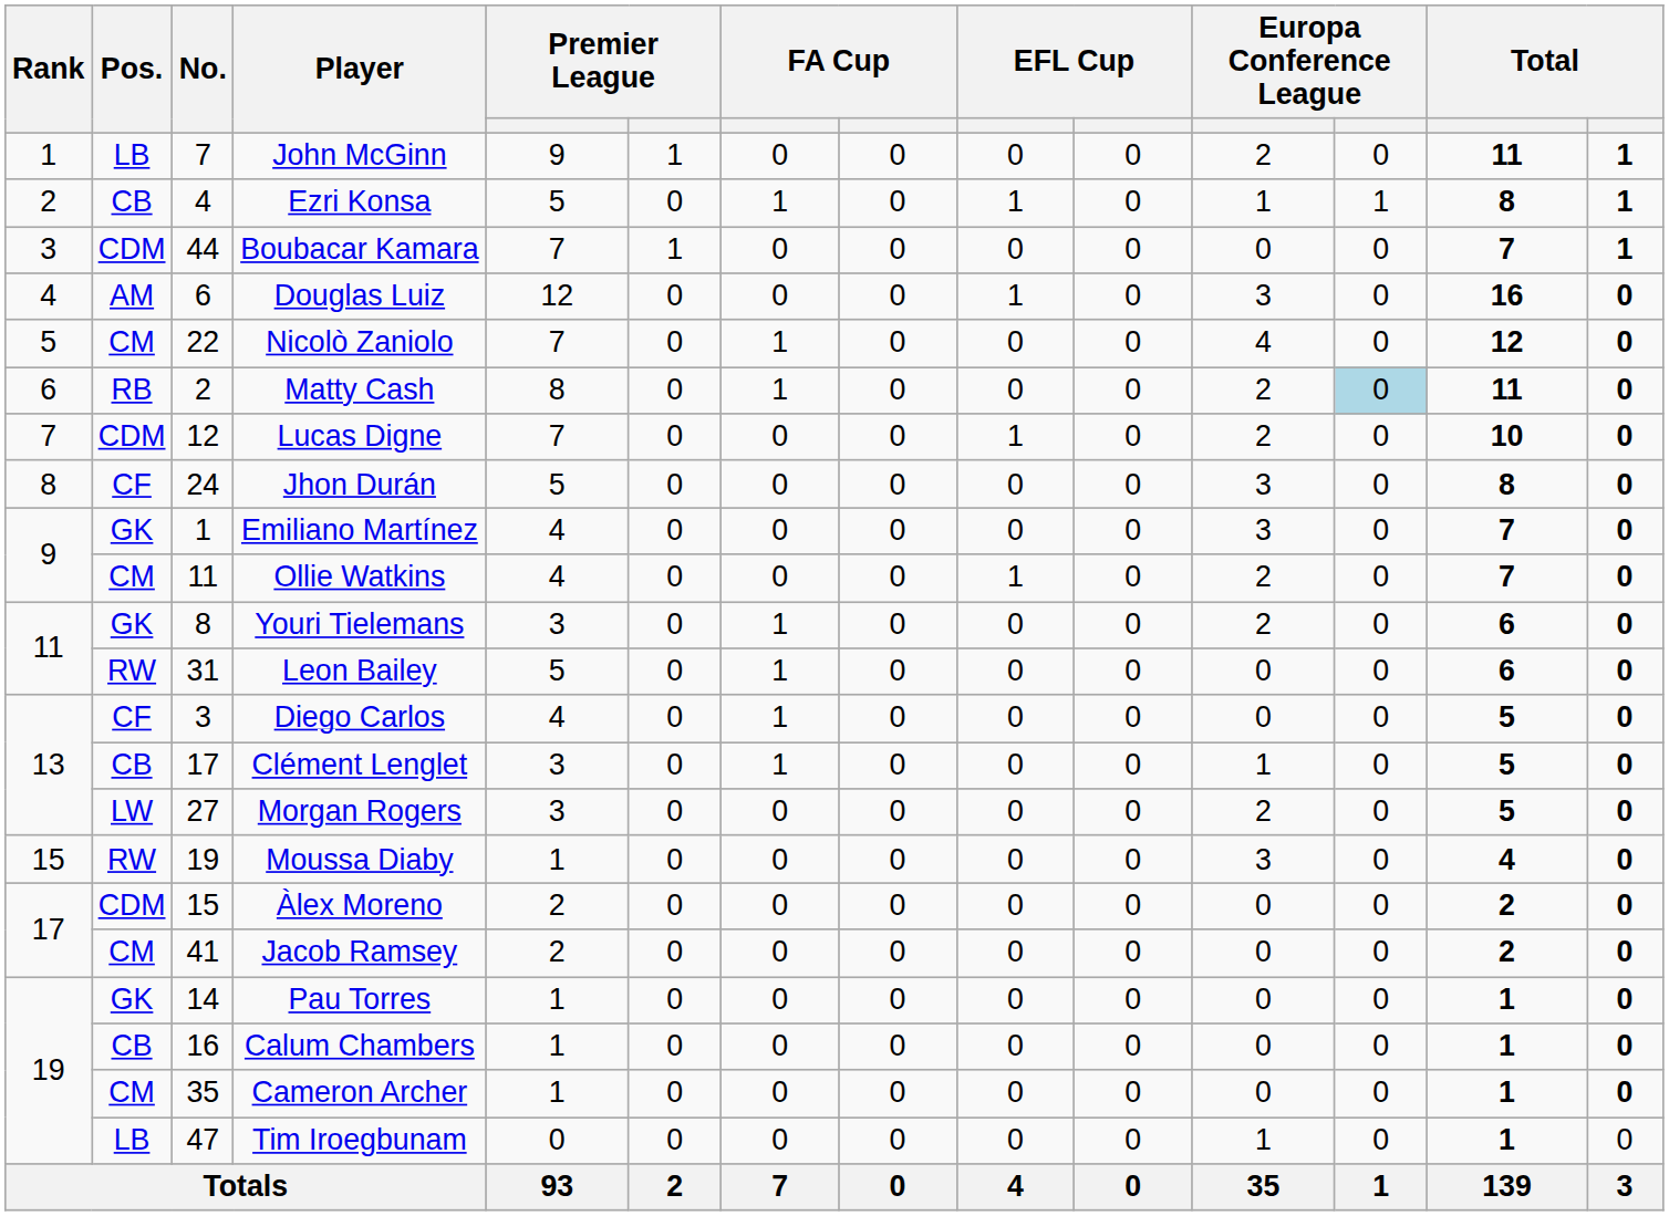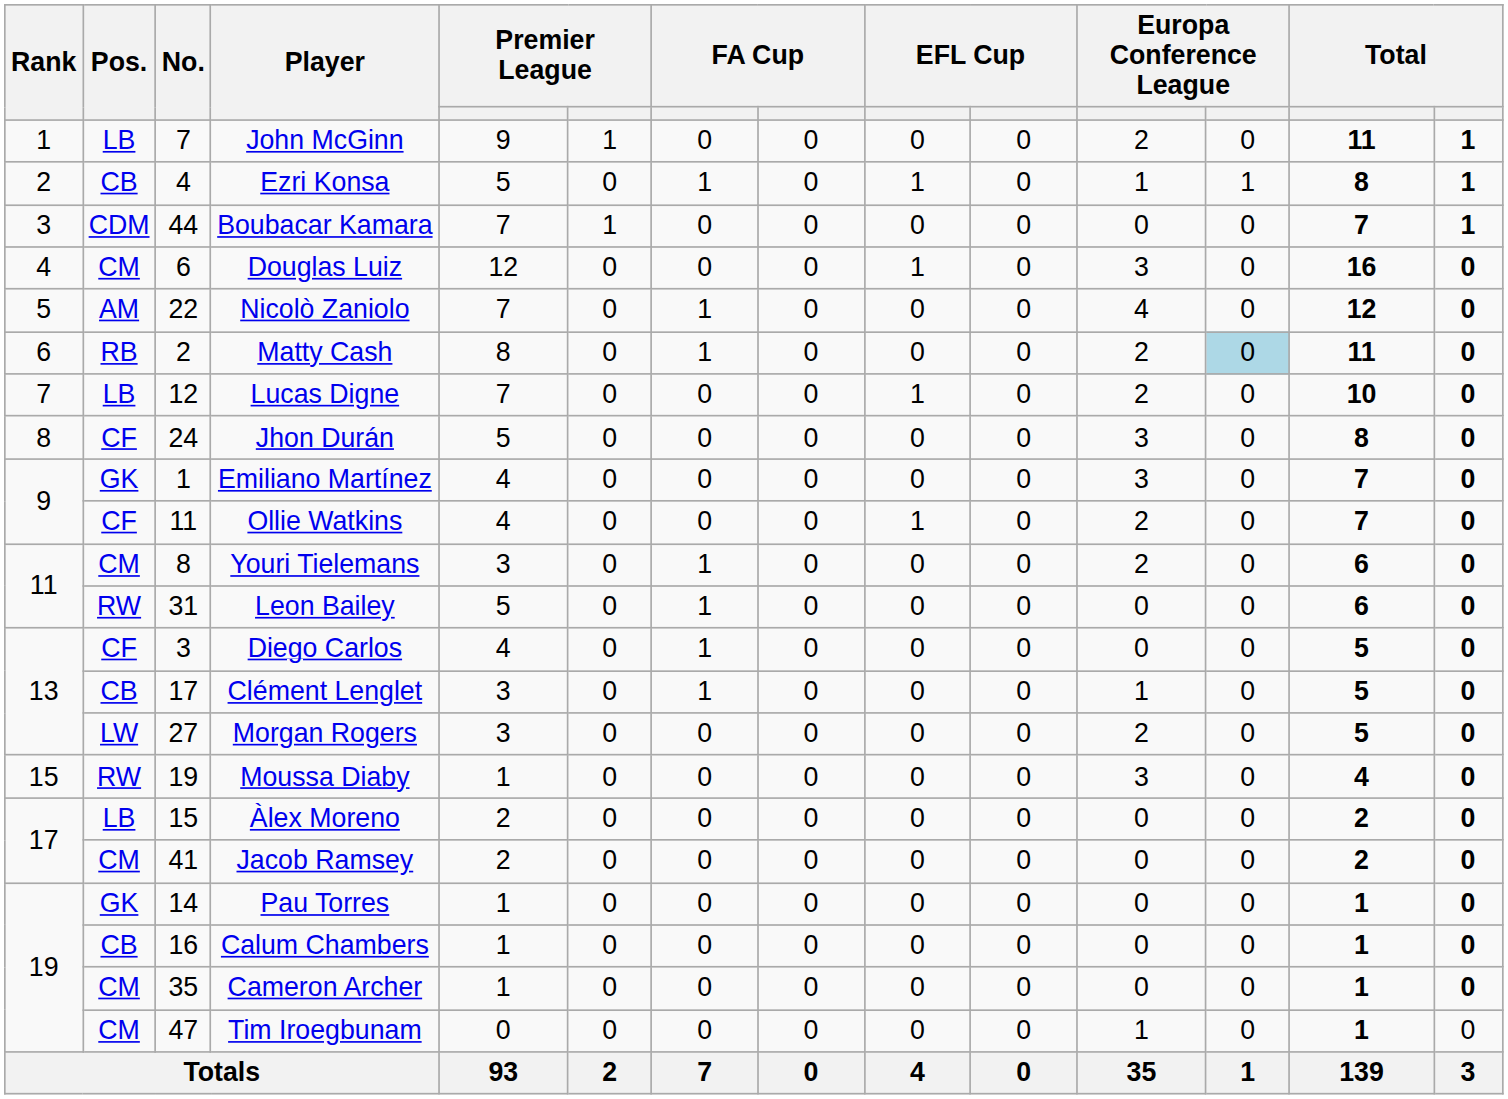 <table class="wikitable sortable" style="text-align: center;">
 <tr>
 <th rowspan="2">Rank</th>
 <th rowspan="2">Pos.</th>
 <th rowspan="2">No.</th>
 <th rowspan="2">Player</th>
 <th colspan="2" width=120>Premier League</th>
 <th colspan="2" width=120>FA Cup</th>
 <th colspan="2" width=120>EFL Cup</th>
 <th colspan="2" width=120>Europa Conference League</th>
 <th colspan="2" width="120">Total</th>
 </tr>
 <tr>
 <th></th>
 <th></th>
 <th></th>
 <th></th>
 <th></th>
 <th></th>
 <th></th>
 <th></th>
 <th></th>
 <th></th>
 </tr>
 <tr>
 <td>1</td>
 <td><a href='#'>LB</a></td>
 <td>7</td>
 <td> <a href='#'>John McGinn</a></td>
 <td>9</td>
 <td>1</td>
 <td>0</td>
 <td>0</td>
 <td>0</td>
 <td>0</td>
 <td>2</td>
 <td>0</td>
 <td><strong>11</strong></td>
 <td><strong>1</strong></td>
 </tr>
 <tr>
 <td>2</td>
 <td><a href='#'>CB</a></td>
 <td>4</td>
 <td> <a href='#'>Ezri Konsa</a></td>
 <td>5</td>
 <td>0</td>
 <td>1</td>
 <td>0</td>
 <td>1</td>
 <td>0</td>
 <td>1</td>
 <td>1</td>
 <td><strong>8</strong></td>
 <td><strong>1</strong></td>
 </tr>
 <tr>
 <td>3</td>
 <td><a href='#'>CDM</a></td>
 <td>44</td>
 <td> <a href='#'>Boubacar Kamara</a></td>
 <td>7</td>
 <td>1</td>
 <td>0</td>
 <td>0</td>
 <td>0</td>
 <td>0</td>
 <td>0</td>
 <td>0</td>
 <td><strong>7</strong></td>
 <td><strong>1</strong></td>
 </tr>
 <tr>
 <td>4</td>
-<td><a href='#'>AM</a></td>
+<td><a href='#'>CM</a></td>
 <td>6</td>
 <td> <a href='#'>Douglas Luiz</a></td>
 <td>12</td>
 <td>0</td>
 <td>0</td>
 <td>0</td>
 <td>1</td>
 <td>0</td>
 <td>3</td>
 <td>0</td>
 <td><strong>16</strong></td>
 <td><strong>0</strong></td>
 </tr>
 <tr>
 <td>5</td>
-<td><a href='#'>CM</a></td>
+<td><a href='#'>AM</a></td>
 <td>22</td>
 <td> <a href='#'>Nicolò Zaniolo</a></td>
 <td>7</td>
 <td>0</td>
 <td>1</td>
 <td>0</td>
 <td>0</td>
 <td>0</td>
 <td>4</td>
 <td>0</td>
 <td><strong>12</strong></td>
 <td><strong>0</strong></td>
 </tr>
 <tr>
 <td>6</td>
 <td><a href='#'>RB</a></td>
 <td>2</td>
 <td> <a href='#'>Matty Cash</a></td>
 <td>8</td>
 <td>0</td>
 <td>1</td>
 <td>0</td>
 <td>0</td>
 <td>0</td>
 <td>2</td>
 <td style="background: lightblue;">0</td>
 <td><strong>11</strong></td>
 <td><strong>0</strong></td>
 </tr>
 <tr>
 <td>7</td>
-<td><a href='#'>CDM</a></td>
+<td><a href='#'>LB</a></td>
 <td>12</td>
 <td> <a href='#'>Lucas Digne</a></td>
 <td>7</td>
 <td>0</td>
 <td>0</td>
 <td>0</td>
 <td>1</td>
 <td>0</td>
 <td>2</td>
 <td>0</td>
 <td><strong>10</strong></td>
 <td><strong>0</strong></td>
 </tr>
 <tr>
 <td>8</td>
 <td><a href='#'>CF</a></td>
 <td>24</td>
 <td> <a href='#'>Jhon Durán</a></td>
 <td>5</td>
 <td>0</td>
 <td>0</td>
 <td>0</td>
 <td>0</td>
 <td>0</td>
 <td>3</td>
 <td>0</td>
 <td><strong>8</strong></td>
 <td><strong>0</strong></td>
 </tr>
 <tr>
 <td rowspan="2">9</td>
 <td><a href='#'>GK</a></td>
 <td>1</td>
 <td> <a href='#'>Emiliano Martínez</a></td>
 <td>4</td>
 <td>0</td>
 <td>0</td>
 <td>0</td>
 <td>0</td>
 <td>0</td>
 <td>3</td>
 <td>0</td>
 <td><strong>7</strong></td>
 <td><strong>0</strong></td>
 </tr>
 <tr>
-<td><a href='#'>CM</a></td>
+<td><a href='#'>CF</a></td>
 <td>11</td>
 <td> <a href='#'>Ollie Watkins</a></td>
 <td>4</td>
 <td>0</td>
 <td>0</td>
 <td>0</td>
 <td>1</td>
 <td>0</td>
 <td>2</td>
 <td>0</td>
 <td><strong>7</strong></td>
 <td><strong>0</strong></td>
 </tr>
 <tr>
 <td rowspan="2">11</td>
-<td><a href='#'>GK</a></td>
+<td><a href='#'>CM</a></td>
 <td>8</td>
 <td> <a href='#'>Youri Tielemans</a></td>
 <td>3</td>
 <td>0</td>
 <td>1</td>
 <td>0</td>
 <td>0</td>
 <td>0</td>
 <td>2</td>
 <td>0</td>
 <td><strong>6</strong></td>
 <td><strong>0</strong></td>
 </tr>
 <tr>
 <td><a href='#'>RW</a></td>
 <td>31</td>
 <td> <a href='#'>Leon Bailey</a></td>
 <td>5</td>
 <td>0</td>
 <td>1</td>
 <td>0</td>
 <td>0</td>
 <td>0</td>
 <td>0</td>
 <td>0</td>
 <td><strong>6</strong></td>
 <td><strong>0</strong></td>
 </tr>
 <tr>
 <td rowspan="3">13</td>
 <td><a href='#'>CF</a></td>
 <td>3</td>
 <td> <a href='#'>Diego Carlos</a></td>
 <td>4</td>
 <td>0</td>
 <td>1</td>
 <td>0</td>
 <td>0</td>
 <td>0</td>
 <td>0</td>
 <td>0</td>
 <td><strong>5</strong></td>
 <td><strong>0</strong></td>
 </tr>
 <tr>
 <td><a href='#'>CB</a></td>
 <td>17</td>
 <td> <a href='#'>Clément Lenglet</a></td>
 <td>3</td>
 <td>0</td>
 <td>1</td>
 <td>0</td>
 <td>0</td>
 <td>0</td>
 <td>1</td>
 <td>0</td>
 <td><strong>5</strong></td>
 <td><strong>0</strong></td>
 </tr>
 <tr>
 <td><a href='#'>LW</a></td>
 <td>27</td>
 <td> <a href='#'>Morgan Rogers</a></td>
 <td>3</td>
 <td>0</td>
 <td>0</td>
 <td>0</td>
 <td>0</td>
 <td>0</td>
 <td>2</td>
 <td>0</td>
 <td><strong>5</strong></td>
 <td><strong>0</strong></td>
 </tr>
 <tr>
 <td>15</td>
 <td><a href='#'>RW</a></td>
 <td>19</td>
 <td> <a href='#'>Moussa Diaby</a></td>
 <td>1</td>
 <td>0</td>
 <td>0</td>
 <td>0</td>
 <td>0</td>
 <td>0</td>
 <td>3</td>
 <td>0</td>
 <td><strong>4</strong></td>
 <td><strong>0</strong></td>
 </tr>
 <tr>
 <td rowspan="2">17</td>
-<td><a href='#'>CDM</a></td>
+<td><a href='#'>LB</a></td>
 <td>15</td>
 <td> <a href='#'>Àlex Moreno</a></td>
 <td>2</td>
 <td>0</td>
 <td>0</td>
 <td>0</td>
 <td>0</td>
 <td>0</td>
 <td>0</td>
 <td>0</td>
 <td><strong>2</strong></td>
 <td><strong>0</strong></td>
 </tr>
 <tr>
 <td><a href='#'>CM</a></td>
 <td>41</td>
 <td> <a href='#'>Jacob Ramsey</a></td>
 <td>2</td>
 <td>0</td>
 <td>0</td>
 <td>0</td>
 <td>0</td>
 <td>0</td>
 <td>0</td>
 <td>0</td>
 <td><strong>2</strong></td>
 <td><strong>0</strong></td>
 </tr>
 <tr>
 <td rowspan="4">19</td>
 <td><a href='#'>GK</a></td>
 <td>14</td>
 <td> <a href='#'>Pau Torres</a></td>
 <td>1</td>
 <td>0</td>
 <td>0</td>
 <td>0</td>
 <td>0</td>
 <td>0</td>
 <td>0</td>
 <td>0</td>
 <td><strong>1</strong></td>
 <td><strong>0</strong></td>
 </tr>
 <tr>
 <td><a href='#'>CB</a></td>
 <td>16</td>
 <td> <a href='#'>Calum Chambers</a></td>
 <td>1</td>
 <td>0</td>
 <td>0</td>
 <td>0</td>
 <td>0</td>
 <td>0</td>
 <td>0</td>
 <td>0</td>
 <td><strong>1</strong></td>
 <td><strong>0</strong></td>
 </tr>
 <tr>
 <td><a href='#'>CM</a></td>
 <td>35</td>
 <td> <a href='#'>Cameron Archer</a></td>
 <td>1</td>
 <td>0</td>
 <td>0</td>
 <td>0</td>
 <td>0</td>
 <td>0</td>
 <td>0</td>
 <td>0</td>
 <td><strong>1</strong></td>
 <td><strong>0</strong></td>
 </tr>
 <tr>
-<td><a href='#'>LB</a></td>
+<td><a href='#'>CM</a></td>
 <td>47</td>
 <td> <a href='#'>Tim Iroegbunam</a></td>
 <td>0</td>
 <td>0</td>
 <td>0</td>
 <td>0</td>
 <td>0</td>
 <td>0</td>
 <td>1</td>
 <td>0</td>
 <td><strong>1</strong></td>
 <td>0</td>
 </tr>
 <tr>
 <th colspan="4"><strong>Totals</strong></th>
 <th>93</th>
 <th>2</th>
 <th>7</th>
 <th>0</th>
 <th>4</th>
 <th>0</th>
 <th>35</th>
 <th>1</th>
 <th>139</th>
 <th>3</th>
 </tr>
 </table>
